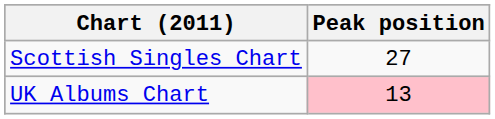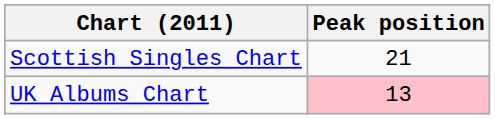 <table class="wikitable">
 <tr>
 <th>Chart (2011)</th>
 <th>Peak position</th>
 </tr>
 <tr>
 <td><a href='#'>Scottish Singles Chart</a></td>
-<td style="text-align:center;">27</td>
+<td style="text-align:center;">21</td>
 </tr>
 <tr>
 <td><a href='#'>UK Albums Chart</a></td>
 <td style="background: pink; text-align:center;">13</td>
 </tr>
 </table>
